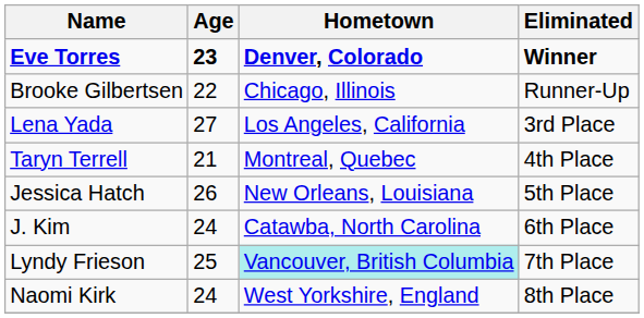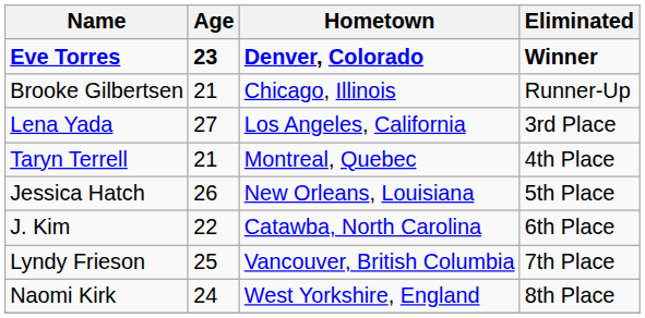 <table class="wikitable sortable">
 <tr>
 <th>Name</th>
 <th>Age</th>
 <th>Hometown</th>
 <th>Eliminated</th>
 </tr>
 <tr>
 <td><strong><a href='#'>Eve Torres</a></strong></td>
 <td><strong>23</strong></td>
 <td><strong><a href='#'>Denver</a>, <a href='#'>Colorado</a></strong></td>
 <td><strong>Winner</strong></td>
 </tr>
 <tr>
 <td>Brooke Gilbertsen</td>
-<td>22</td>
+<td>21</td>
 <td><a href='#'>Chicago</a>, <a href='#'>Illinois</a></td>
 <td>Runner-Up</td>
 </tr>
 <tr>
 <td><a href='#'>Lena Yada</a></td>
 <td>27</td>
 <td><a href='#'>Los Angeles</a>, <a href='#'>California</a></td>
 <td>3rd Place</td>
 </tr>
 <tr>
 <td><a href='#'>Taryn Terrell</a></td>
 <td>21</td>
 <td><a href='#'>Montreal</a>, <a href='#'>Quebec</a></td>
 <td>4th Place</td>
 </tr>
 <tr>
 <td>Jessica Hatch</td>
 <td>26</td>
 <td><a href='#'>New Orleans</a>, <a href='#'>Louisiana</a></td>
 <td>5th Place</td>
 </tr>
 <tr>
 <td>J. Kim</td>
-<td>24</td>
+<td>22</td>
 <td><a href='#'>Catawba, North Carolina</a></td>
 <td>6th Place</td>
 </tr>
 <tr>
 <td>Lyndy Frieson</td>
 <td>25</td>
-<td style="background: paleturquoise;"><a href='#'>Vancouver, British Columbia</a></td>
+<td><a href='#'>Vancouver, British Columbia</a></td>
 <td>7th Place</td>
 </tr>
 <tr>
 <td>Naomi Kirk</td>
 <td>24</td>
 <td><a href='#'>West Yorkshire</a>, <a href='#'>England</a></td>
 <td>8th Place</td>
 </tr>
 <tr>
 </tr>
 </table>
